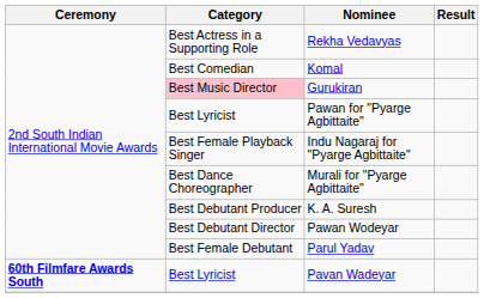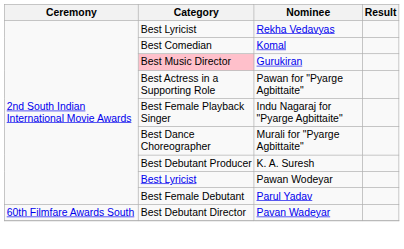 <table class="wikitable">
 <tr>
 <th>Ceremony</th>
 <th>Category</th>
 <th>Nominee</th>
 <th>Result</th>
 </tr>
 <tr>
 <td rowspan="9"><a href='#'>2nd South Indian International Movie Awards</a></td>
-<td>Best Actress in a Supporting Role</td>
+<td>Best Lyricist</td>
 <td><a href='#'>Rekha Vedavyas</a></td>
 <td></td>
 </tr>
 <tr>
 <td>Best Comedian</td>
 <td><a href='#'>Komal</a></td>
 <td></td>
 </tr>
 <tr>
 <td style="background: pink;">Best Music Director</td>
 <td><a href='#'>Gurukiran</a></td>
 <td></td>
 </tr>
 <tr>
-<td>Best Lyricist</td>
+<td>Best Actress in a Supporting Role</td>
 <td>Pawan for "Pyarge Agbittaite"</td>
 <td></td>
 </tr>
 <tr>
 <td>Best Female Playback Singer</td>
 <td>Indu Nagaraj for "Pyarge Agbittaite"</td>
 <td></td>
 </tr>
 <tr>
 <td>Best Dance Choreographer</td>
 <td>Murali for "Pyarge Agbittaite"</td>
 <td></td>
 </tr>
 <tr>
 <td>Best Debutant Producer</td>
 <td>K. A. Suresh</td>
 <td></td>
 </tr>
 <tr>
-<td>Best Debutant Director</td>
+<td><a href='#'>Best Lyricist</a></td>
 <td>Pawan Wodeyar</td>
 <td></td>
 </tr>
 <tr>
 <td>Best Female Debutant</td>
 <td><a href='#'>Parul Yadav</a></td>
 <td></td>
 </tr>
 <tr>
-<td><strong><a href='#'>60th Filmfare Awards South</a></strong></td>
-<td><a href='#'>Best Lyricist</a></td>
+<td><a href='#'>60th Filmfare Awards South</a></td>
+<td>Best Debutant Director</td>
 <td><a href='#'>Pavan Wadeyar</a></td>
 <td></td>
 </tr>
 <tr>
 </tr>
 </table>
